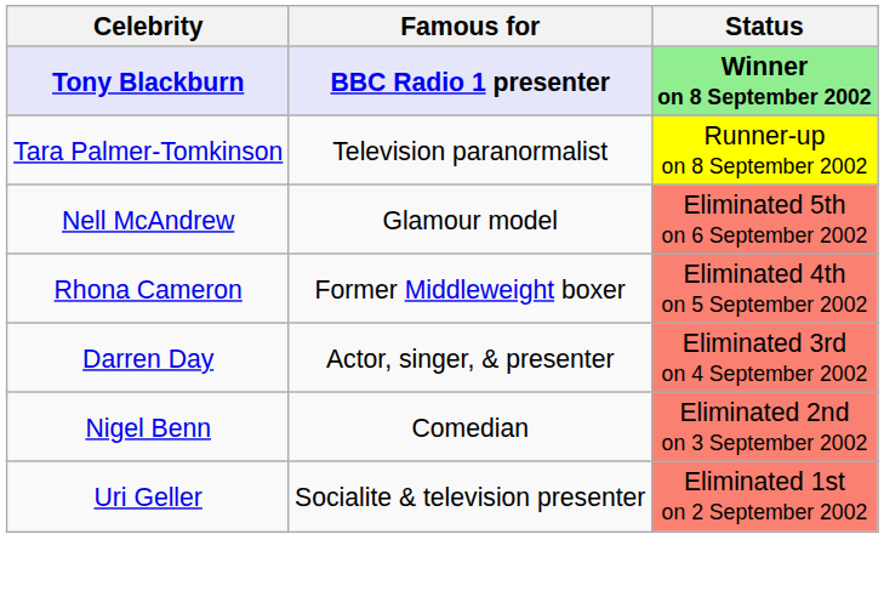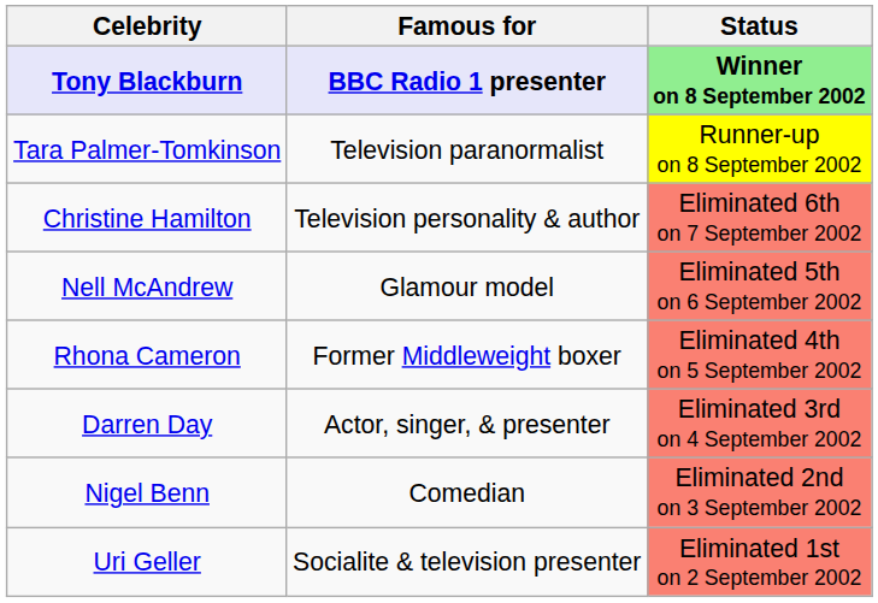 <table class=wikitable sortable" style="text-align: center; white-space:nowrap; margin:auto; font-size:95.2%;">
 <tr>
 <th>Celebrity</th>
 <th>Famous for</th>
 <th>Status</th>
 </tr>
 <tr>
 <td style="background:lavender;"><strong><a href='#'>Tony Blackburn</a></strong></td>
 <td style="background:lavender;"><strong><a href='#'>BBC Radio 1</a> presenter</strong></td>
 <td style="background:lightgreen;"><strong>Winner</strong><br><small><strong>on 8 September 2002</strong></small></td>
 </tr>
 <tr>
 <td><a href='#'>Tara Palmer-Tomkinson</a></td>
 <td>Television paranormalist</td>
 <td style="background:yellow;">Runner-up<br><small>on 8 September 2002</small></td>
+</tr>
+<tr>
+<td><a href='#'>Christine Hamilton</a></td>
+<td>Television personality & author</td>
+<td style="background-color:salmon;" align="center">Eliminated 6th<br><small>on 7 September 2002</small></td>
 </tr>
 <tr>
 <td><a href='#'>Nell McAndrew</a></td>
 <td>Glamour model</td>
 <td style="background-color:salmon;" align="center">Eliminated 5th<br><small>on 6 September 2002</small></td>
 </tr>
 <tr>
 <td><a href='#'>Rhona Cameron</a></td>
 <td>Former <a href='#'>Middleweight</a> boxer</td>
 <td style="background-color:salmon;" align="center">Eliminated 4th<br><small>on 5 September 2002</small></td>
 </tr>
 <tr>
 <td><a href='#'>Darren Day</a></td>
 <td>Actor, singer, & presenter</td>
 <td style="background-color:salmon;" align="center">Eliminated 3rd<br><small>on 4 September 2002</small></td>
 </tr>
 <tr>
 <td><a href='#'>Nigel Benn</a></td>
 <td>Comedian</td>
 <td style="background-color:salmon;" align="center">Eliminated 2nd<br><small>on 3 September 2002</small></td>
 </tr>
 <tr>
 <td><a href='#'>Uri Geller</a></td>
 <td>Socialite & television presenter</td>
 <td style="background-color:salmon;" align="center">Eliminated 1st<br><small>on 2 September 2002 </small></td>
 </tr>
 </table>
